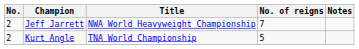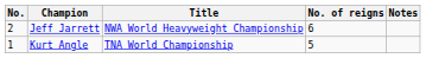 <table class="wikitable">
 <tr>
 <th>No.</th>
 <th>Champion</th>
 <th>Title</th>
 <th>No. of reigns</th>
 <th>Notes</th>
 </tr>
 <tr>
 <td>2</td>
 <td><a href='#'>Jeff Jarrett</a></td>
 <td><a href='#'>NWA World Heavyweight Championship</a></td>
-<td>7</td>
+<td>6</td>
 <td></td>
 </tr>
 <tr>
-<td>2</td>
+<td>1</td>
 <td><a href='#'>Kurt Angle</a></td>
 <td><a href='#'>TNA World Championship</a></td>
 <td>5</td>
 <td></td>
 </tr>
 </table>
